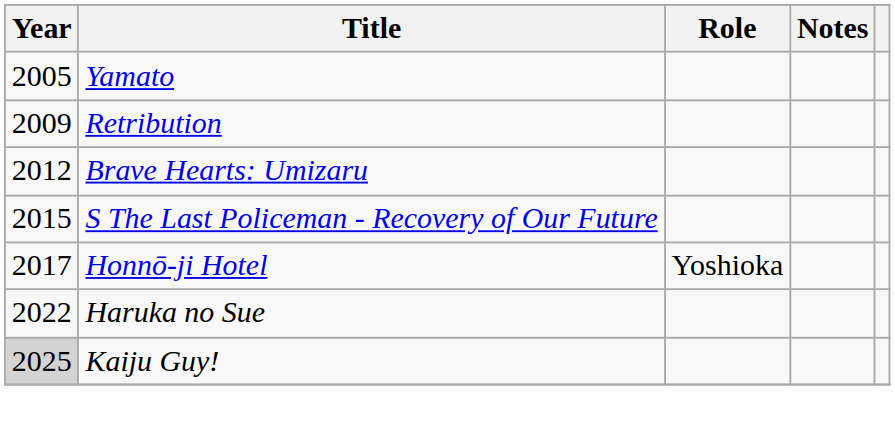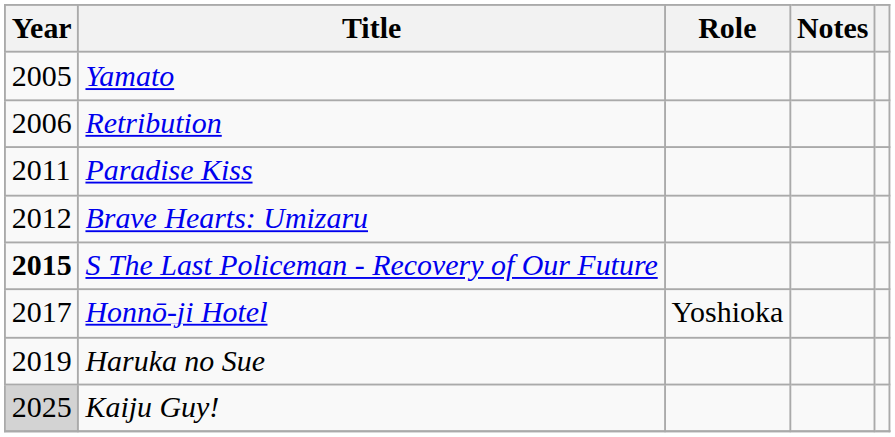 <table class="wikitable sortable">
 <tr>
 <th>Year</th>
 <th>Title</th>
 <th>Role</th>
 <th class="unsortable">Notes</th>
 <th class="unsortable"></th>
 </tr>
 <tr>
 <td>2005</td>
 <td><em><a href='#'>Yamato</a></em></td>
 <td></td>
 <td></td>
 <td></td>
 </tr>
 <tr>
-<td>2009</td>
+<td>2006</td>
 <td><em><a href='#'>Retribution</a></em></td>
+<td></td>
+<td></td>
+<td></td>
+</tr>
+<tr>
+<td>2011</td>
+<td><em><a href='#'>Paradise Kiss</a></em></td>
 <td></td>
 <td></td>
 <td></td>
 </tr>
 <tr>
 <td>2012</td>
 <td><em><a href='#'>Brave Hearts: Umizaru</a></em></td>
 <td></td>
 <td></td>
 <td></td>
 </tr>
 <tr>
-<td>2015</td>
+<td><strong>2015</strong></td>
 <td><em><a href='#'>S The Last Policeman - Recovery of Our Future</a></em></td>
 <td></td>
 <td></td>
 <td></td>
 </tr>
 <tr>
 <td>2017</td>
 <td><em><a href='#'>Honnō-ji Hotel</a></em></td>
 <td>Yoshioka</td>
 <td></td>
 <td></td>
 </tr>
 <tr>
-<td>2022</td>
+<td>2019</td>
 <td><em>Haruka no Sue</em></td>
 <td></td>
 <td></td>
 <td></td>
 </tr>
 <tr>
 <td style="background: lightgrey;">2025</td>
 <td><em>Kaiju Guy!</em></td>
 <td></td>
 <td></td>
 <td></td>
 </tr>
 <tr>
 </tr>
 </table>
